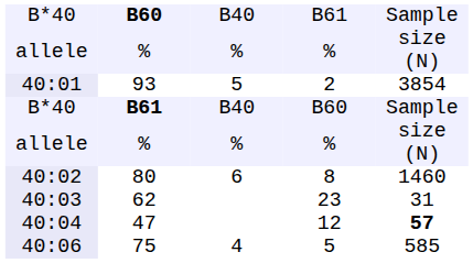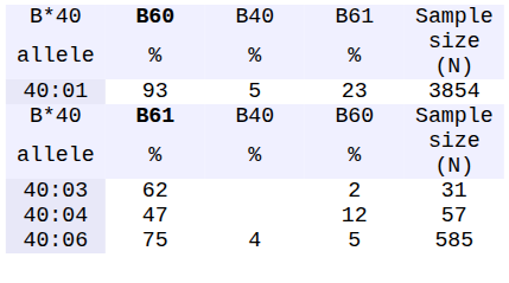 <table border="0" cellspacing="0" cellpadding="0" align="center" style="text-align:center; background:#ffffff;">
 <tr style="background:#f0f0ff">
 <td style="width:60px">B*40</td>
 <td style="width:60px"><strong>B60</strong></td>
 <td style="width:60px">B40</td>
 <td style="width:60px">B61</td>
 <td style="width:60px">Sample</td>
 </tr>
 <tr style="background:#f0f0ff">
 <td>allele</td>
 <td>%</td>
 <td>%</td>
 <td>%</td>
 <td>size (N)</td>
 </tr>
 <tr>
 <td style = "background:#e8e8f8">40:01</td>
 <td>93</td>
 <td>5</td>
-<td>2</td>
+<td>23</td>
 <td>3854</td>
 </tr>
 <tr style="background:#f0f0ff">
 <td style="width:60px">B*40</td>
 <td style="width:60px"><strong>B61</strong></td>
 <td style="width:60px">B40</td>
 <td style="width:60px">B60</td>
 <td style="width:60px">Sample</td>
 </tr>
 <tr style="background:#f0f0ff">
 <td>allele</td>
 <td>%</td>
 <td>%</td>
 <td>%</td>
 <td>size (N)</td>
 </tr>
 <tr>
-<td style = "background:#e8e8f8">40:02</td>
-<td>80</td>
-<td>6</td>
-<td>8</td>
-<td>1460</td>
-</tr>
-<tr>
 <td style = "background:#e8e8f8">40:03</td>
 <td>62</td>
 <td></td>
-<td>23</td>
+<td>2</td>
 <td>31</td>
 </tr>
 <tr>
 <td style = "background:#e8e8f8">40:04</td>
 <td>47</td>
 <td></td>
 <td>12</td>
-<td><strong>57</strong></td>
+<td>57</td>
 </tr>
 <tr>
 <td style = "background:#e8e8f8">40:06</td>
 <td>75</td>
 <td>4</td>
 <td>5</td>
 <td>585</td>
 </tr>
 </table>
